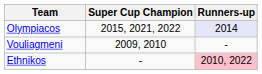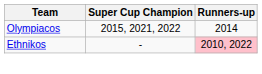 <table class="wikitable">
 <tr>
 <th>Team</th>
 <th>Super Cup Champion</th>
 <th>Runners-up</th>
 </tr>
 <tr>
 <td width=120><a href='#'>Olympiacos</a></td>
 <td align=center>2015, 2021, 2022</td>
-<td align=center style="background: lavender;">2014</td>
-</tr>
-<tr>
-<td width=120><a href='#'>Vouliagmeni</a></td>
-<td align=center>2009, 2010</td>
-<td align=center>-</td>
+<td align=center>2014</td>
 </tr>
 <tr>
 <td width=120><a href='#'>Ethnikos</a></td>
 <td align=center>-</td>
 <td align=center style="background: pink;">2010, 2022</td>
 </tr>
 </table>
